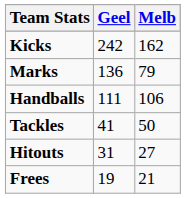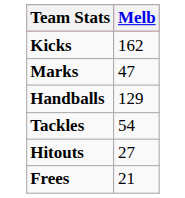 <table class="wikitable" style="margin:1em auto;">
 <tr bgcolor="#FF0033">
 <th>Team Stats</th>
-<th><a href='#'>Geel</a></th>
 <th><a href='#'>Melb</a></th>
 </tr>
 <tr>
 <td><strong>Kicks</strong></td>
-<td>242</td>
 <td>162</td>
 </tr>
 <tr>
 <td><strong>Marks</strong></td>
-<td>136</td>
-<td>79</td>
+<td>47</td>
 </tr>
 <tr>
 <td><strong>Handballs</strong></td>
-<td>111</td>
-<td>106</td>
+<td>129</td>
 </tr>
 <tr>
 <td><strong>Tackles</strong></td>
-<td>41</td>
-<td>50</td>
+<td>54</td>
 </tr>
 <tr>
 <td><strong>Hitouts</strong></td>
-<td>31</td>
 <td>27</td>
 </tr>
 <tr>
 <td><strong>Frees</strong></td>
-<td>19</td>
 <td>21</td>
 </tr>
 </table>
